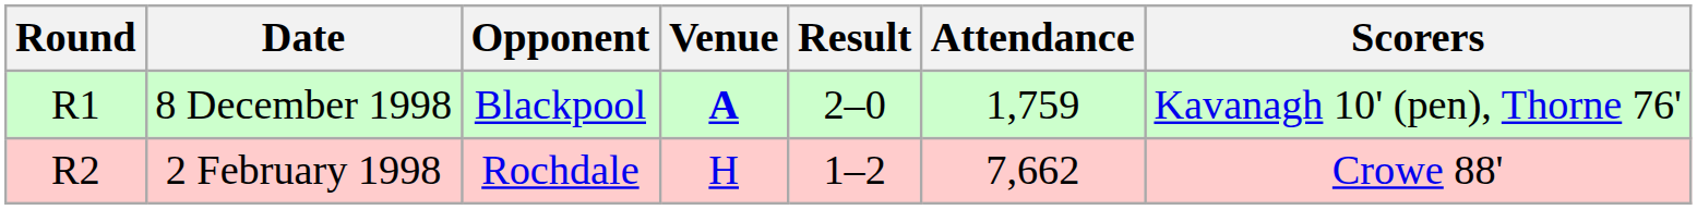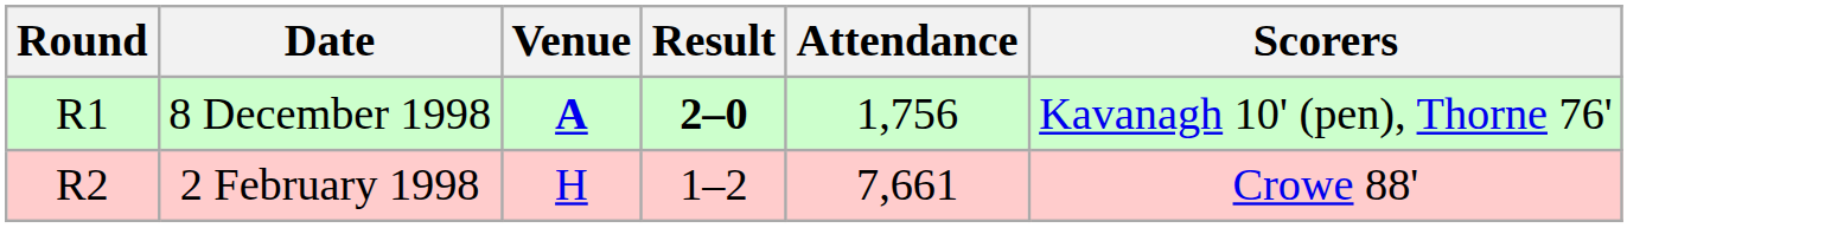 <table class="wikitable" style="font-size:100%; text-align:center">
 <tr>
 <th>Round</th>
 <th>Date</th>
-<th>Opponent</th>
 <th>Venue</th>
 <th>Result</th>
 <th>Attendance</th>
 <th>Scorers</th>
 </tr>
 <tr style="background: #CCFFCC;">
 <td>R1</td>
 <td>8 December 1998</td>
-<td><a href='#'>Blackpool</a></td>
 <td><strong><a href='#'>A</a></strong></td>
-<td>2–0</td>
-<td>1,759</td>
+<td><strong>2–0</strong></td>
+<td>1,756</td>
 <td><a href='#'>Kavanagh</a> 10' (pen), <a href='#'>Thorne</a> 76'</td>
 </tr>
 <tr style="background: #FFCCCC;">
 <td>R2</td>
 <td>2 February 1998</td>
-<td><a href='#'>Rochdale</a></td>
 <td><a href='#'>H</a></td>
 <td>1–2</td>
-<td>7,662</td>
+<td>7,661</td>
 <td><a href='#'>Crowe</a> 88'</td>
 </tr>
 </table>
